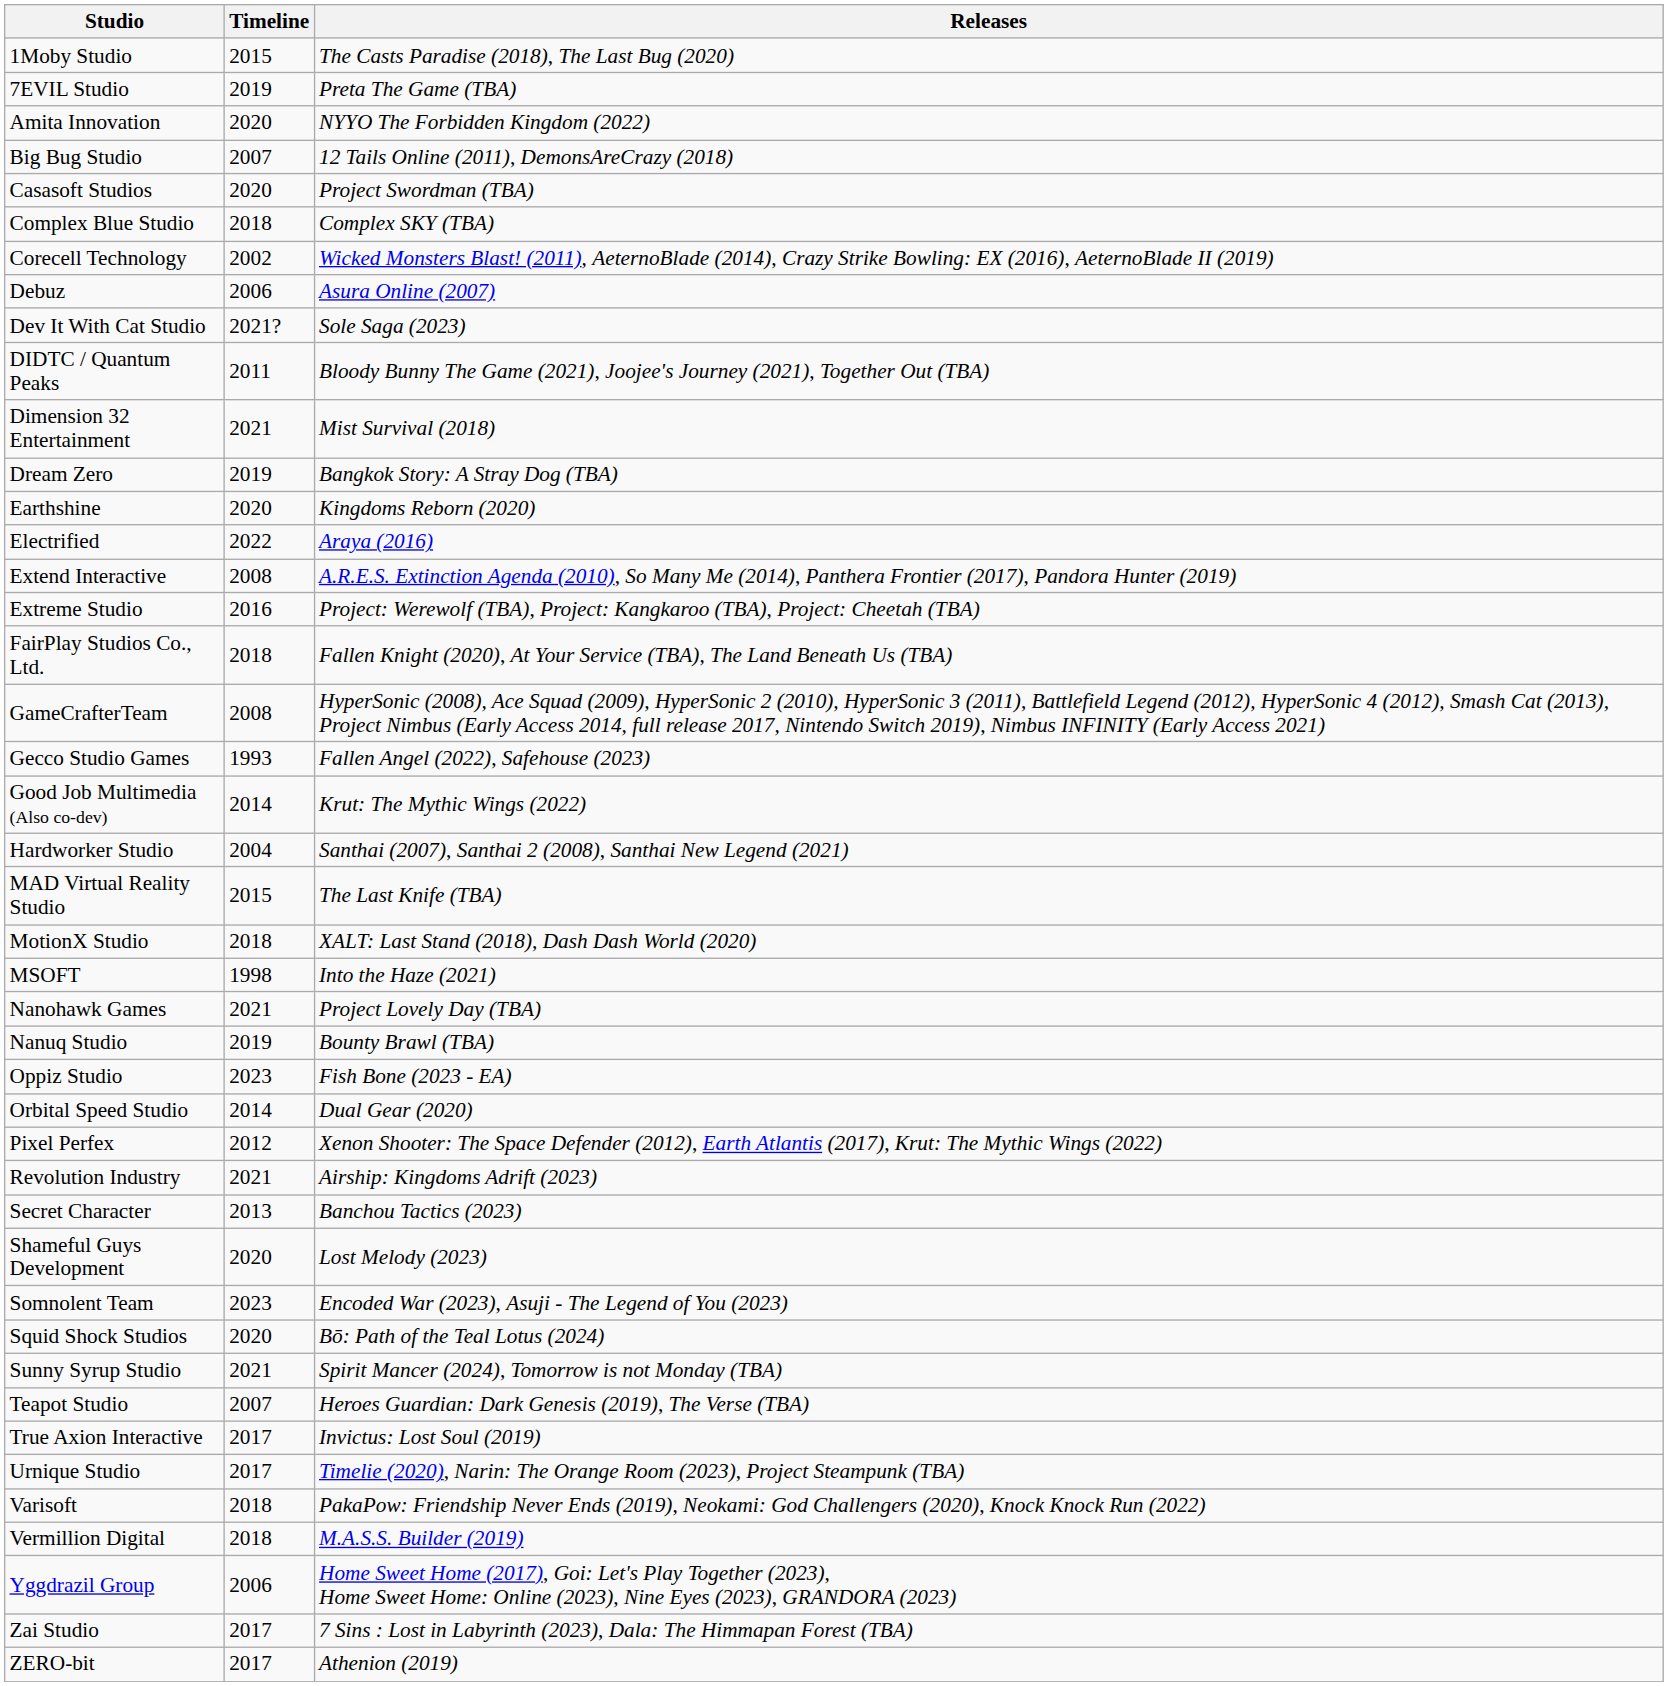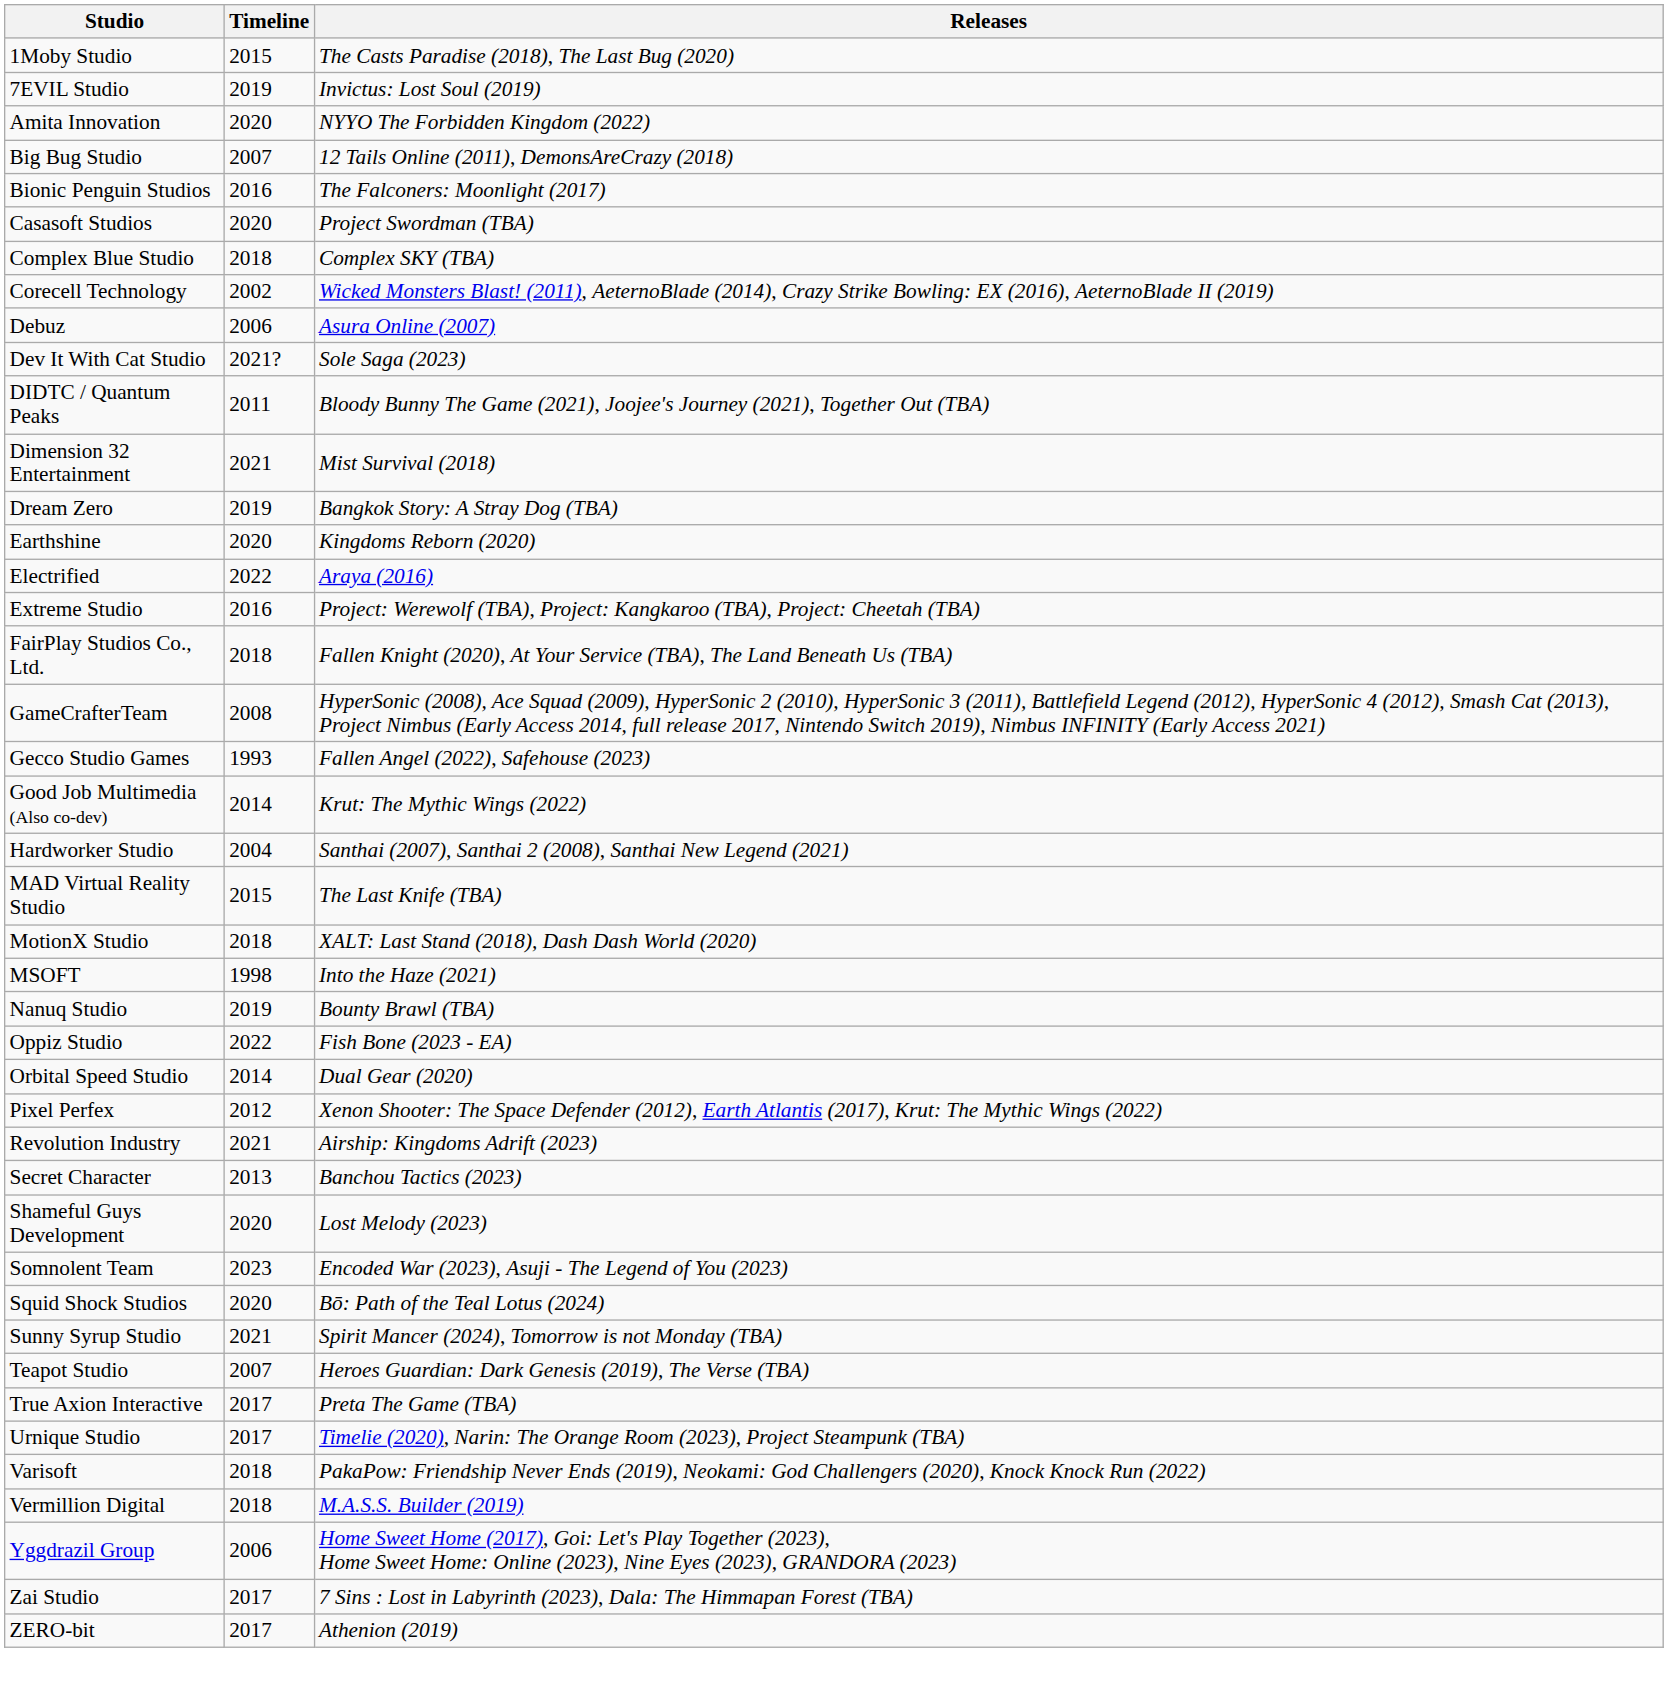 <table class="wikitable sortable mw-collapsible">
 <tr>
 <th>Studio</th>
 <th>Timeline</th>
 <th>Releases</th>
 </tr>
 <tr>
 <td>1Moby Studio</td>
 <td>2015</td>
 <td><em>The Casts Paradise (2018)</em>, <em>The Last Bug (2020)</em></td>
 </tr>
 <tr>
 <td>7EVIL Studio</td>
 <td>2019</td>
-<td><em>Preta The Game (TBA)</em></td>
+<td><em>Invictus: Lost Soul (2019)</em></td>
 </tr>
 <tr>
 <td>Amita Innovation</td>
 <td>2020</td>
 <td><em>NYYO The Forbidden Kingdom (2022)</em></td>
 </tr>
 <tr>
 <td>Big Bug Studio</td>
 <td>2007</td>
 <td><em>12 Tails Online (2011)</em>, <em>DemonsAreCrazy (2018)</em></td>
+</tr>
+<tr>
+<td>Bionic Penguin Studios</td>
+<td>2016</td>
+<td><em>The Falconers: Moonlight (2017)</em></td>
 </tr>
 <tr>
 <td>Casasoft Studios</td>
 <td>2020</td>
 <td><em>Project Swordman (TBA)</em></td>
 </tr>
 <tr>
 <td>Complex Blue Studio</td>
 <td>2018</td>
 <td><em>Complex SKY (TBA)</em></td>
 </tr>
 <tr>
 <td>Corecell Technology</td>
 <td>2002</td>
 <td><em><a href='#'>Wicked Monsters Blast! (2011)</a></em>, <em>AeternoBlade (2014)</em>, <em>Crazy Strike Bowling: EX (2016)</em>, <em>AeternoBlade II (2019)</em></td>
 </tr>
 <tr>
 <td>Debuz</td>
 <td>2006</td>
 <td><em><a href='#'>Asura Online (2007)</a></em></td>
 </tr>
 <tr>
 <td>Dev It With Cat Studio</td>
 <td>2021?</td>
 <td><em>Sole Saga (2023)</em></td>
 </tr>
 <tr>
 <td>DIDTC / Quantum Peaks</td>
 <td>2011</td>
 <td><em>Bloody Bunny The Game (2021)</em>, <em>Joojee's Journey (2021)</em>, <em>Together Out (TBA)</em></td>
 </tr>
 <tr>
 <td>Dimension 32 Entertainment</td>
 <td>2021</td>
 <td><em>Mist Survival (2018)</em></td>
 </tr>
 <tr>
 <td>Dream Zero</td>
 <td>2019</td>
 <td><em>Bangkok Story: A Stray Dog (TBA)</em></td>
 </tr>
 <tr>
 <td>Earthshine</td>
 <td>2020</td>
 <td><em>Kingdoms Reborn (2020)</em></td>
 </tr>
 <tr>
 <td>Electrified</td>
 <td>2022</td>
 <td><em><a href='#'>Araya (2016)</a></em></td>
 </tr>
 <tr>
-<td>Extend Interactive</td>
-<td>2008</td>
-<td><em><a href='#'>A.R.E.S. Extinction Agenda (2010)</a></em>, <em>So Many Me (2014)</em>, <em>Panthera Frontier (2017)</em>, <em>Pandora Hunter (2019)</em></td>
-</tr>
-<tr>
 <td>Extreme Studio</td>
 <td>2016</td>
 <td><em>Project: Werewolf (TBA)</em>, <em>Project: Kangkaroo (TBA)</em>, <em>Project: Cheetah (TBA)</em></td>
 </tr>
 <tr>
 <td>FairPlay Studios Co., Ltd.</td>
 <td>2018</td>
 <td><em>Fallen Knight (2020)</em>, <em>At Your Service (TBA)</em>, <em>The Land Beneath Us (TBA)</em></td>
 </tr>
 <tr>
 <td>GameCrafterTeam</td>
 <td>2008</td>
 <td><em>HyperSonic (2008), Ace Squad (2009), HyperSonic 2 (2010), HyperSonic 3 (2011), Battlefield Legend (2012), HyperSonic 4 (2012), Smash Cat (2013), Project Nimbus (Early Access 2014, full release 2017, Nintendo Switch 2019)</em>, <em>Nimbus INFINITY (Early Access 2021)</em></td>
 </tr>
 <tr>
 <td>Gecco Studio Games</td>
 <td>1993</td>
 <td><em>Fallen Angel (2022)</em>, <em>Safehouse (2023)</em></td>
 </tr>
 <tr>
 <td>Good Job Multimedia<br><small>(Also co-dev)</small></td>
 <td>2014</td>
 <td><em>Krut: The Mythic Wings (2022)</em></td>
 </tr>
 <tr>
 <td>Hardworker Studio</td>
 <td>2004</td>
 <td><em>Santhai (2007)</em>, <em>Santhai 2 (2008)</em>, <em>Santhai New Legend (2021)</em></td>
 </tr>
 <tr>
 <td>MAD Virtual Reality Studio</td>
 <td>2015</td>
 <td><em>The Last Knife (TBA)</em></td>
 </tr>
 <tr>
 <td>MotionX Studio</td>
 <td>2018</td>
 <td><em>XALT: Last Stand (2018),</em> <em>Dash Dash World (2020)</em></td>
 </tr>
 <tr>
 <td>MSOFT</td>
 <td>1998</td>
 <td><em>Into the Haze (2021)</em></td>
 </tr>
 <tr>
-<td>Nanohawk Games</td>
-<td>2021</td>
-<td><em>Project Lovely Day (TBA)</em></td>
-</tr>
-<tr>
 <td>Nanuq Studio</td>
 <td>2019</td>
 <td><em>Bounty Brawl (TBA)</em></td>
 </tr>
 <tr>
 <td>Oppiz Studio</td>
-<td>2023</td>
+<td>2022</td>
 <td><em>Fish Bone (2023 - EA)</em></td>
 </tr>
 <tr>
 <td>Orbital Speed Studio</td>
 <td>2014</td>
 <td><em>Dual Gear (2020)</em></td>
 </tr>
 <tr>
 <td>Pixel Perfex</td>
 <td>2012</td>
 <td><em> Xenon Shooter: The Space Defender (2012)</em>, <em><a href='#'>Earth Atlantis</a> (2017)</em>, <em>Krut: The Mythic Wings (2022)</em></td>
 </tr>
 <tr>
 <td>Revolution Industry</td>
 <td>2021</td>
 <td><em>Airship: Kingdoms Adrift (2023)</em></td>
 </tr>
 <tr>
 <td>Secret Character</td>
 <td>2013</td>
 <td><em>Banchou Tactics (2023)</em></td>
 </tr>
 <tr>
 <td>Shameful Guys Development</td>
 <td>2020</td>
 <td><em>Lost Melody (2023)</em></td>
 </tr>
 <tr>
 <td>Somnolent Team</td>
 <td>2023</td>
 <td><em>Encoded War (2023)</em>, <em>Asuji - The Legend of You (2023)</em></td>
 </tr>
 <tr>
 <td>Squid Shock Studios</td>
 <td>2020</td>
 <td><em>Bō: Path of the Teal Lotus (2024)</em></td>
 </tr>
 <tr>
 <td>Sunny Syrup Studio</td>
 <td>2021</td>
 <td><em>Spirit Mancer (2024)</em>, <em>Tomorrow is not Monday (TBA)</em></td>
 </tr>
 <tr>
 <td>Teapot Studio</td>
 <td>2007</td>
 <td><em>Heroes Guardian: Dark Genesis (2019)</em>, <em>The Verse (TBA)</em></td>
 </tr>
 <tr>
 <td>True Axion Interactive</td>
 <td>2017</td>
-<td><em>Invictus: Lost Soul (2019)</em></td>
+<td><em>Preta The Game (TBA)</em></td>
 </tr>
 <tr>
 <td>Urnique Studio</td>
 <td>2017</td>
 <td><em><a href='#'>Timelie (2020)</a></em>, <em>Narin: The Orange Room (2023)</em>, <em>Project Steampunk (TBA)</em></td>
 </tr>
 <tr>
 <td>Varisoft</td>
 <td>2018</td>
 <td><em>PakaPow: Friendship Never Ends (2019)</em>, <em>Neokami: God Challengers (2020)</em>, <em>Knock Knock Run (2022)</em></td>
 </tr>
 <tr>
 <td>Vermillion Digital</td>
 <td>2018</td>
 <td><em><a href='#'>M.A.S.S. Builder (2019)</a></em></td>
 </tr>
 <tr>
 <td><a href='#'>Yggdrazil Group</a></td>
 <td>2006</td>
 <td><em><a href='#'>Home Sweet Home (2017)</a></em>, <em>Goi: Let's Play Together (2023)</em>,<br><em>Home Sweet Home: Online (2023)</em>, <em>Nine Eyes (2023)</em>, <em>GRANDORA (2023)</em></td>
 </tr>
 <tr>
 <td>Zai Studio</td>
 <td>2017</td>
 <td><em>7 Sins : Lost in Labyrinth (2023)</em>, <em>Dala: The Himmapan Forest (TBA)</em></td>
 </tr>
 <tr>
 <td>ZERO-bit</td>
 <td>2017</td>
 <td><em>Athenion (2019)</em></td>
 </tr>
 </table>
